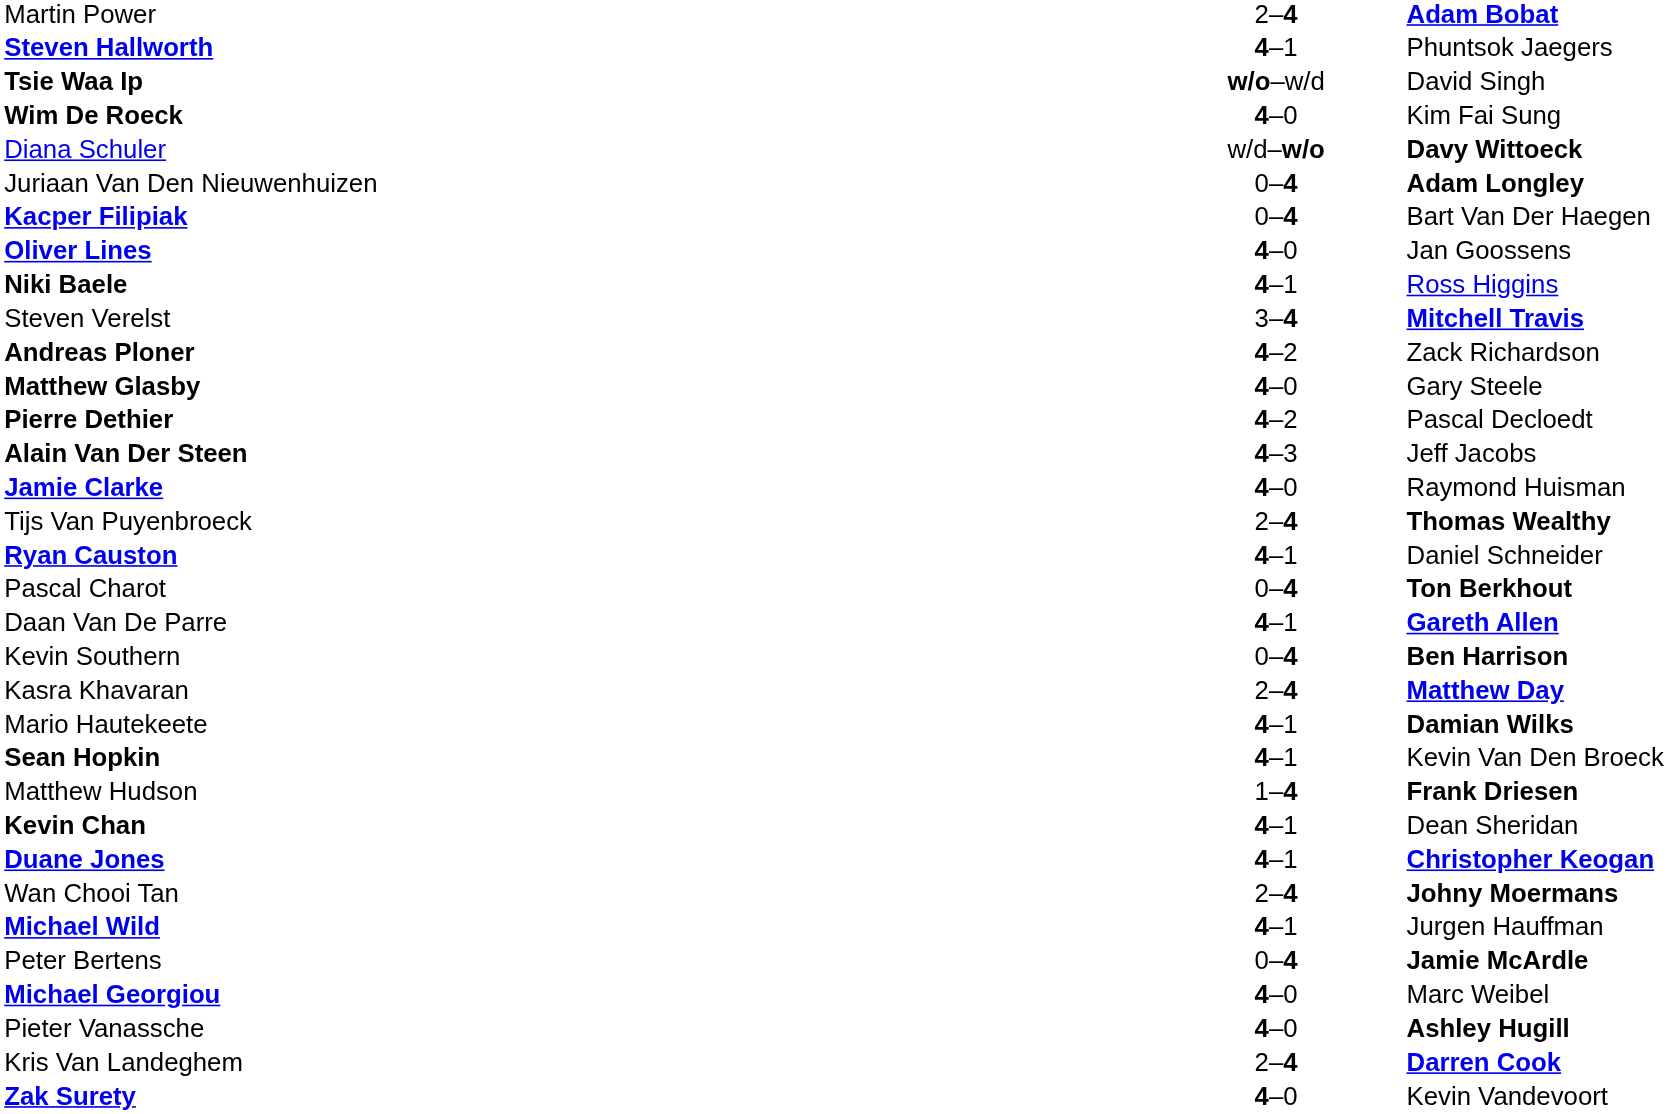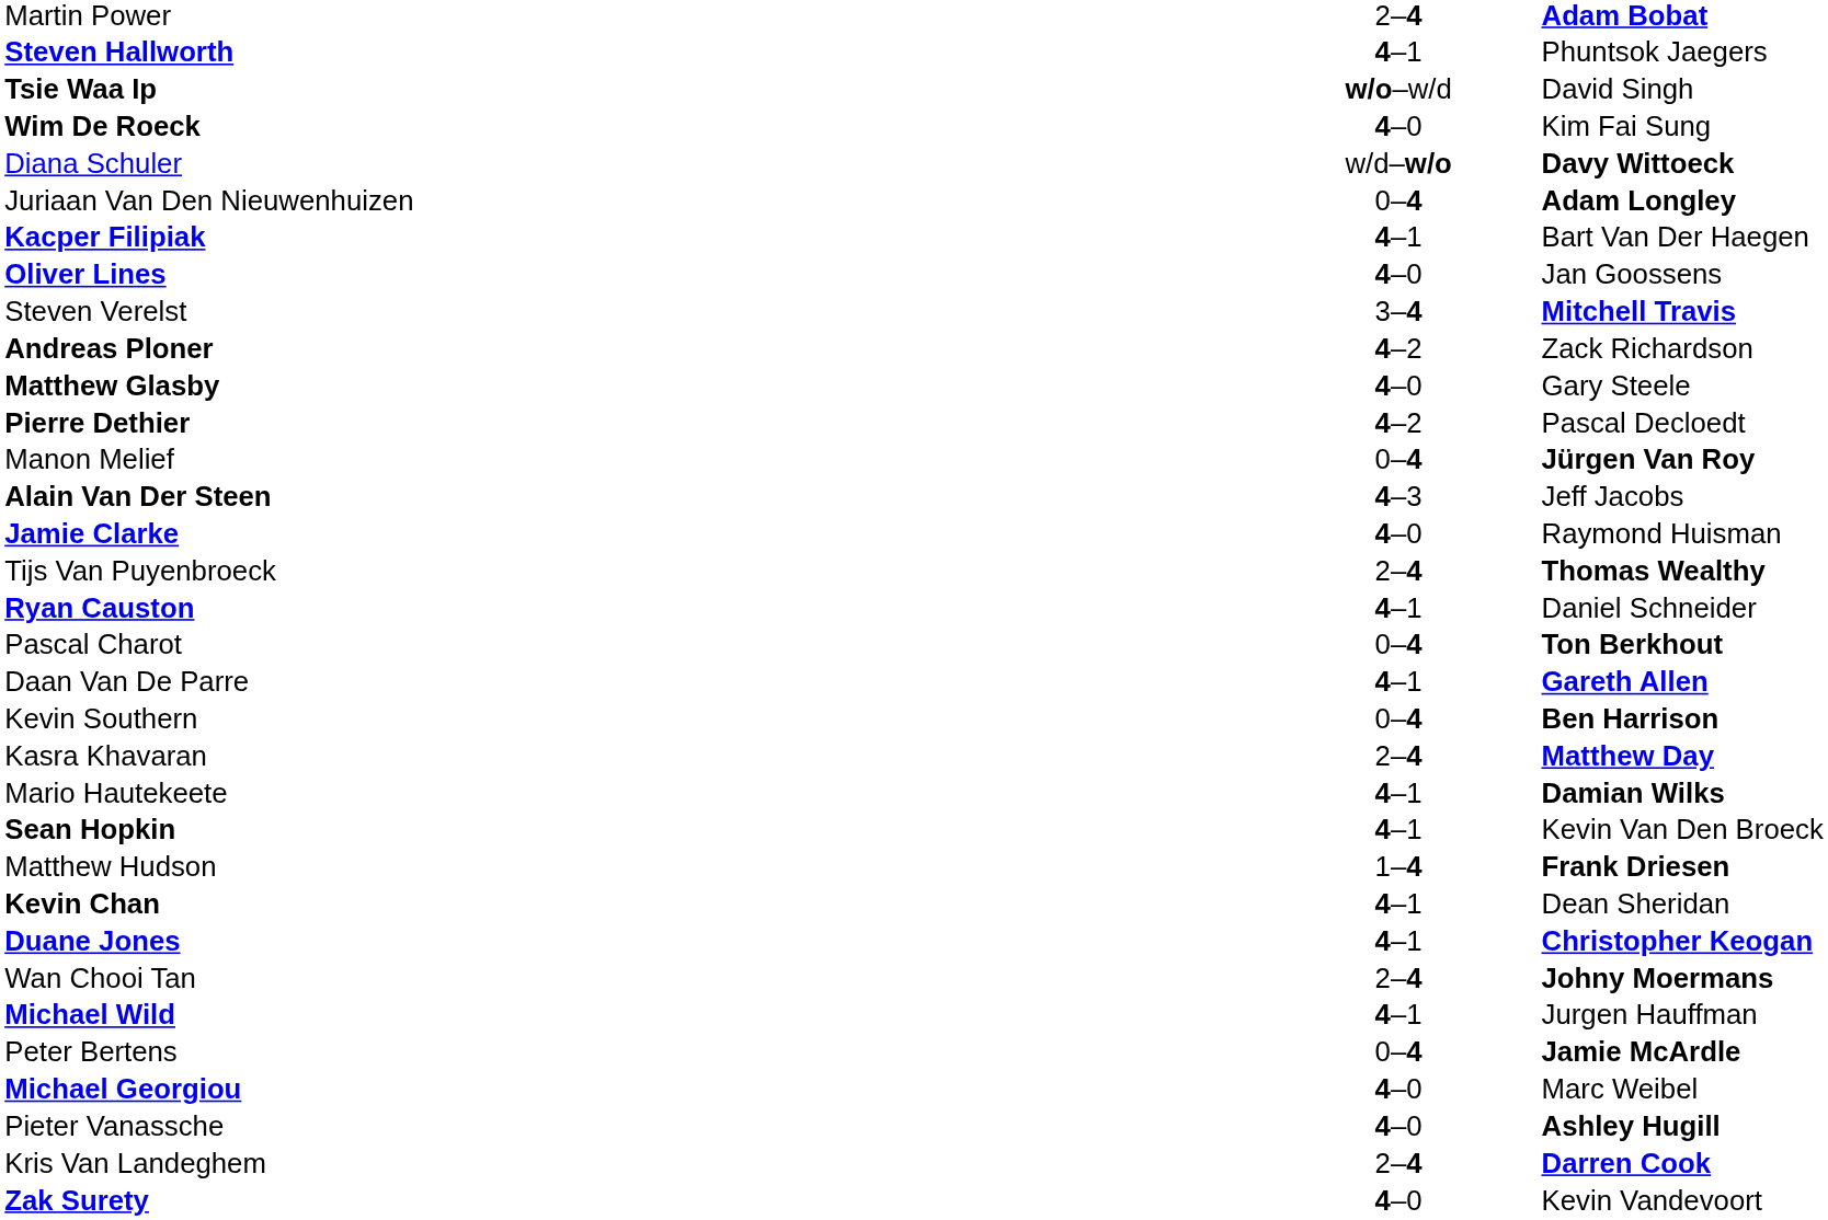 <table width="100%" cellspacing="1">
 <tr>
 <th width=45%></th>
 <th width=10%></th>
 <th width=45%></th>
 </tr>
 <tr>
 <td> Martin Power</td>
 <td align="center">2–<strong>4</strong></td>
 <td> <strong><a href='#'>Adam Bobat</a></strong></td>
 </tr>
 <tr>
 <td> <strong><a href='#'>Steven Hallworth</a></strong></td>
 <td align="center"><strong>4</strong>–1</td>
 <td> Phuntsok Jaegers</td>
 </tr>
 <tr>
 <td> <strong>Tsie Waa Ip</strong></td>
 <td align="center"><strong>w/o</strong>–w/d</td>
 <td> David Singh</td>
 </tr>
 <tr>
 <td> <strong>Wim De Roeck</strong></td>
 <td align="center"><strong>4</strong>–0</td>
 <td> Kim Fai Sung</td>
 </tr>
 <tr>
 <td> <a href='#'>Diana Schuler</a></td>
 <td align="center">w/d–<strong>w/o</strong></td>
 <td> <strong>Davy Wittoeck</strong></td>
 </tr>
 <tr>
 <td> Juriaan Van Den Nieuwenhuizen</td>
 <td align="center">0–<strong>4</strong></td>
 <td> <strong>Adam Longley</strong></td>
 </tr>
 <tr>
 <td> <strong><a href='#'>Kacper Filipiak</a></strong></td>
-<td align="center">0–<strong>4</strong></td>
+<td align="center"><strong>4</strong>–1</td>
 <td> Bart Van Der Haegen</td>
 </tr>
 <tr>
 <td> <strong><a href='#'>Oliver Lines</a></strong></td>
 <td align="center"><strong>4</strong>–0</td>
 <td> Jan Goossens</td>
-</tr>
-<tr>
-<td> <strong>Niki Baele</strong></td>
-<td align="center"><strong>4</strong>–1</td>
-<td> <a href='#'>Ross Higgins</a></td>
 </tr>
 <tr>
 <td> Steven Verelst</td>
 <td align="center">3–<strong>4</strong></td>
 <td> <strong><a href='#'>Mitchell Travis</a></strong></td>
 </tr>
 <tr>
 <td> <strong>Andreas Ploner</strong></td>
 <td align="center"><strong>4</strong>–2</td>
 <td> Zack Richardson</td>
 </tr>
 <tr>
 <td> <strong>Matthew Glasby</strong></td>
 <td align="center"><strong>4</strong>–0</td>
 <td> Gary Steele</td>
 </tr>
 <tr>
 <td> <strong>Pierre Dethier</strong></td>
 <td align="center"><strong>4</strong>–2</td>
 <td> Pascal Decloedt</td>
+</tr>
+<tr>
+<td> Manon Melief</td>
+<td align="center">0–<strong>4</strong></td>
+<td> <strong>Jürgen Van Roy</strong></td>
 </tr>
 <tr>
 <td> <strong>Alain Van Der Steen</strong></td>
 <td align="center"><strong>4</strong>–3</td>
 <td> Jeff Jacobs</td>
 </tr>
 <tr>
 <td> <strong><a href='#'>Jamie Clarke</a></strong></td>
 <td align="center"><strong>4</strong>–0</td>
 <td> Raymond Huisman</td>
 </tr>
 <tr>
 <td> Tijs Van Puyenbroeck</td>
 <td align="center">2–<strong>4</strong></td>
 <td> <strong>Thomas Wealthy</strong></td>
 </tr>
 <tr>
 <td> <strong><a href='#'>Ryan Causton</a></strong></td>
 <td align="center"><strong>4</strong>–1</td>
 <td> Daniel Schneider</td>
 </tr>
 <tr>
 <td> Pascal Charot</td>
 <td align="center">0–<strong>4</strong></td>
 <td> <strong>Ton Berkhout</strong></td>
 </tr>
 <tr>
 <td> Daan Van De Parre</td>
 <td align="center"><strong>4</strong>–1</td>
 <td> <strong><a href='#'>Gareth Allen</a></strong></td>
 </tr>
 <tr>
 <td> Kevin Southern</td>
 <td align="center">0–<strong>4</strong></td>
 <td> <strong>Ben Harrison</strong></td>
 </tr>
 <tr>
 <td> Kasra Khavaran</td>
 <td align="center">2–<strong>4</strong></td>
 <td> <strong><a href='#'>Matthew Day</a></strong></td>
 </tr>
 <tr>
 <td> Mario Hautekeete</td>
 <td align="center"><strong>4</strong>–1</td>
 <td> <strong>Damian Wilks</strong></td>
 </tr>
 <tr>
 <td> <strong>Sean Hopkin</strong></td>
 <td align="center"><strong>4</strong>–1</td>
 <td> Kevin Van Den Broeck</td>
 </tr>
 <tr>
 <td> Matthew Hudson</td>
 <td align="center">1–<strong>4</strong></td>
 <td> <strong>Frank Driesen</strong></td>
 </tr>
 <tr>
 <td> <strong>Kevin Chan</strong></td>
 <td align="center"><strong>4</strong>–1</td>
 <td> Dean Sheridan</td>
 </tr>
 <tr>
 <td> <strong><a href='#'>Duane Jones</a></strong></td>
 <td align="center"><strong>4</strong>–1</td>
 <td><strong> <a href='#'>Christopher Keogan</a></strong></td>
 </tr>
 <tr>
 <td> Wan Chooi Tan</td>
 <td align="center">2–<strong>4</strong></td>
 <td> <strong>Johny Moermans</strong></td>
 </tr>
 <tr>
 <td> <strong><a href='#'>Michael Wild</a></strong></td>
 <td align="center"><strong>4</strong>–1</td>
 <td> Jurgen Hauffman</td>
 </tr>
 <tr>
 <td> Peter Bertens</td>
 <td align="center">0–<strong>4</strong></td>
 <td> <strong>Jamie McArdle</strong></td>
 </tr>
 <tr>
 <td> <strong><a href='#'>Michael Georgiou</a></strong></td>
 <td align="center"><strong>4</strong>–0</td>
 <td> Marc Weibel</td>
 </tr>
 <tr>
 <td> Pieter Vanassche</td>
 <td align="center"><strong>4</strong>–0</td>
 <td> <strong>Ashley Hugill</strong></td>
 </tr>
 <tr>
 <td> Kris Van Landeghem</td>
 <td align="center">2–<strong>4</strong></td>
 <td> <strong><a href='#'>Darren Cook</a></strong></td>
 </tr>
 <tr>
 <td> <strong><a href='#'>Zak Surety</a></strong></td>
 <td align="center"><strong>4</strong>–0</td>
 <td> Kevin Vandevoort</td>
 </tr>
 </table>
